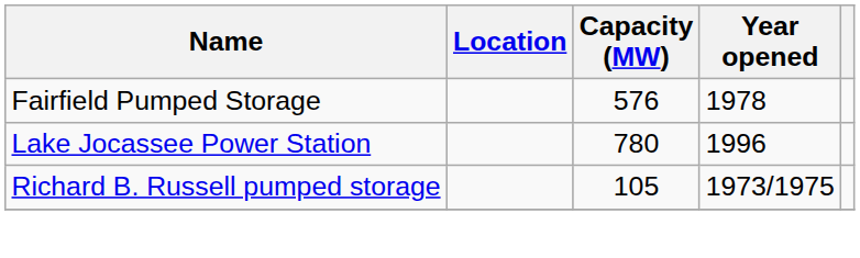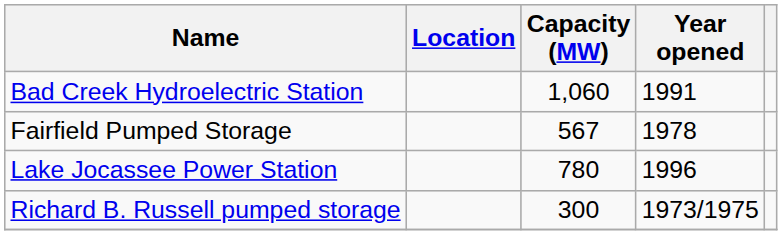 <table class="wikitable sortable">
 <tr>
 <th>Name</th>
 <th><a href='#'>Location</a></th>
 <th>Capacity<br>(<a href='#'>MW</a>)</th>
 <th>Year<br>opened</th>
 <th></th>
 </tr>
 <tr>
+<td><a href='#'>Bad Creek Hydroelectric Station</a></td>
+<td></td>
+<td align=center>1,060</td>
+<td>1991</td>
+<td></td>
+</tr>
+<tr>
 <td>Fairfield Pumped Storage</td>
 <td></td>
-<td align=center>576</td>
+<td align=center>567</td>
 <td>1978</td>
 <td></td>
 </tr>
 <tr>
 <td><a href='#'>Lake Jocassee Power Station</a></td>
 <td></td>
 <td align=center>780</td>
 <td>1996</td>
 <td></td>
 </tr>
 <tr>
 <td><a href='#'>Richard B. Russell pumped storage</a></td>
 <td></td>
-<td align=center>105</td>
+<td align=center>300</td>
 <td>1973/1975</td>
 <td></td>
 </tr>
 <tr>
 </tr>
 </table>
